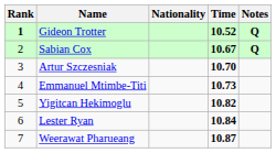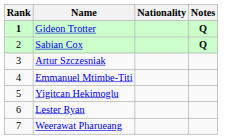 <table class="wikitable sortable" style="text-align:center">
 <tr>
 <th>Rank</th>
 <th>Name</th>
 <th>Nationality</th>
-<th>Time</th>
 <th>Notes</th>
 </tr>
 <tr bgcolor=ccffcc>
 <td><strong>1</strong></td>
 <td align=left><a href='#'>Gideon Trotter</a></td>
 <td align=left></td>
-<td><strong>10.52</strong></td>
 <td><strong>Q</strong></td>
 </tr>
 <tr bgcolor=ccffcc>
 <td>2</td>
 <td align=left><a href='#'>Sabian Cox</a></td>
 <td align=left></td>
-<td><strong>10.67</strong></td>
 <td><strong>Q</strong></td>
 </tr>
 <tr>
 <td>3</td>
 <td align=left><a href='#'>Artur Szczesniak</a></td>
 <td align=left></td>
-<td><strong>10.70</strong></td>
 <td></td>
 </tr>
 <tr>
 <td>4</td>
 <td align=left><a href='#'>Emmanuel Mtimbe-Titi</a></td>
 <td align=left></td>
-<td><strong>10.73</strong></td>
 <td></td>
 </tr>
 <tr>
 <td>5</td>
 <td align=left><a href='#'>Yigitcan Hekimoglu</a></td>
 <td align=left></td>
-<td><strong>10.82</strong></td>
 <td></td>
 </tr>
 <tr>
 <td>6</td>
 <td align=left><a href='#'>Lester Ryan</a></td>
 <td align=left></td>
-<td><strong>10.84</strong></td>
 <td></td>
 </tr>
 <tr>
 <td>7</td>
 <td align=left><a href='#'>Weerawat Pharueang</a></td>
 <td align=left></td>
-<td><strong>10.87</strong></td>
 <td></td>
 </tr>
 </table>
